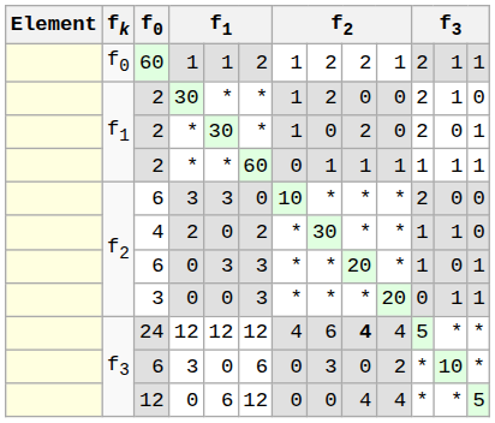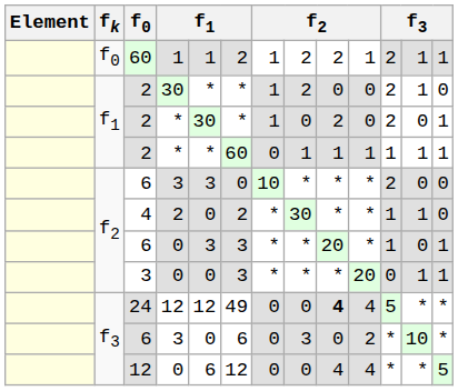 <table class=wikitable>
 <tr>
 <th>Element</th>
 <th>f<sub><em>k</em></sub></th>
 <th>f<sub>0</sub></th>
 <th colspan=3>f<sub>1</sub></th>
 <th colspan=4>f<sub>2</sub></th>
 <th colspan=3>f<sub>3</sub></th>
 </tr>
 <tr align=right>
 <td align=left bgcolor=#ffffe0></td>
 <td rowspan=1>f<sub>0</sub></td>
 <td bgcolor=#e0ffe0>60</td>
 <td bgcolor=#e0e0e0>1</td>
 <td bgcolor=#e0e0e0>1</td>
 <td bgcolor=#e0e0e0>2</td>
 <td bgcolor=#ffffff>1</td>
 <td bgcolor=#ffffff>2</td>
 <td bgcolor=#ffffff>2</td>
 <td bgcolor=#ffffff>1</td>
 <td bgcolor=#e0e0e0>2</td>
 <td bgcolor=#e0e0e0>1</td>
 <td bgcolor=#e0e0e0>1</td>
 </tr>
 <tr align=right>
 <td align=left bgcolor=#ffffe0></td>
 <td rowspan=3>f<sub>1</sub></td>
 <td bgcolor=#e0e0e0>2</td>
 <td bgcolor=#e0ffe0>30</td>
 <td bgcolor=#ffffff>*</td>
 <td bgcolor=#ffffff>*</td>
 <td bgcolor=#e0e0e0>1</td>
 <td bgcolor=#e0e0e0>2</td>
 <td bgcolor=#e0e0e0>0</td>
 <td bgcolor=#e0e0e0>0</td>
 <td bgcolor=#ffffff>2</td>
 <td bgcolor=#ffffff>1</td>
 <td bgcolor=#ffffff>0</td>
 </tr>
 <tr align=right>
 <td align=left bgcolor=#ffffe0></td>
 <td bgcolor=#e0e0e0>2</td>
 <td bgcolor=#ffffff>*</td>
 <td bgcolor=#e0ffe0>30</td>
 <td bgcolor=#ffffff>*</td>
 <td bgcolor=#e0e0e0>1</td>
 <td bgcolor=#e0e0e0>0</td>
 <td bgcolor=#e0e0e0>2</td>
 <td bgcolor=#e0e0e0>0</td>
 <td bgcolor=#ffffff>2</td>
 <td bgcolor=#ffffff>0</td>
 <td bgcolor=#ffffff>1</td>
 </tr>
 <tr align=right>
 <td align=left bgcolor=#ffffe0></td>
 <td bgcolor=#e0e0e0>2</td>
 <td bgcolor=#ffffff>*</td>
 <td bgcolor=#ffffff>*</td>
 <td bgcolor=#e0ffe0>60</td>
 <td bgcolor=#e0e0e0>0</td>
 <td bgcolor=#e0e0e0>1</td>
 <td bgcolor=#e0e0e0>1</td>
 <td bgcolor=#e0e0e0>1</td>
 <td bgcolor=#ffffff>1</td>
 <td bgcolor=#ffffff>1</td>
 <td bgcolor=#ffffff>1</td>
 </tr>
 <tr align=right>
 <td align=left bgcolor=#ffffe0></td>
 <td rowspan=4>f<sub>2</sub></td>
 <td bgcolor=#ffffff>6</td>
 <td bgcolor=#e0e0e0>3</td>
 <td bgcolor=#e0e0e0>3</td>
 <td bgcolor=#e0e0e0>0</td>
 <td bgcolor=#e0ffe0>10</td>
 <td bgcolor=#ffffff>*</td>
 <td bgcolor=#ffffff>*</td>
 <td bgcolor=#ffffff>*</td>
 <td bgcolor=#e0e0e0>2</td>
 <td bgcolor=#e0e0e0>0</td>
 <td bgcolor=#e0e0e0>0</td>
 </tr>
 <tr align=right>
 <td align=left bgcolor=#ffffe0></td>
 <td bgcolor=#ffffff>4</td>
 <td bgcolor=#e0e0e0>2</td>
 <td bgcolor=#e0e0e0>0</td>
 <td bgcolor=#e0e0e0>2</td>
 <td bgcolor=#ffffff>*</td>
 <td bgcolor=#e0ffe0>30</td>
 <td bgcolor=#ffffff>*</td>
 <td bgcolor=#ffffff>*</td>
 <td bgcolor=#e0e0e0>1</td>
 <td bgcolor=#e0e0e0>1</td>
 <td bgcolor=#e0e0e0>0</td>
 </tr>
 <tr align=right>
 <td align=left bgcolor=#ffffe0></td>
 <td bgcolor=#ffffff>6</td>
 <td bgcolor=#e0e0e0>0</td>
 <td bgcolor=#e0e0e0>3</td>
 <td bgcolor=#e0e0e0>3</td>
 <td bgcolor=#ffffff>*</td>
 <td bgcolor=#ffffff>*</td>
 <td bgcolor=#e0ffe0>20</td>
 <td bgcolor=#ffffff>*</td>
 <td bgcolor=#e0e0e0>1</td>
 <td bgcolor=#e0e0e0>0</td>
 <td bgcolor=#e0e0e0>1</td>
 </tr>
 <tr align=right>
 <td align=left bgcolor=#ffffe0></td>
 <td bgcolor=#ffffff>3</td>
 <td bgcolor=#e0e0e0>0</td>
 <td bgcolor=#e0e0e0>0</td>
 <td bgcolor=#e0e0e0>3</td>
 <td bgcolor=#ffffff>*</td>
 <td bgcolor=#ffffff>*</td>
 <td bgcolor=#ffffff>*</td>
 <td bgcolor=#e0ffe0>20</td>
 <td bgcolor=#e0e0e0>0</td>
 <td bgcolor=#e0e0e0>1</td>
 <td bgcolor=#e0e0e0>1</td>
 </tr>
 <tr align=right>
 <td align=left bgcolor=#ffffe0></td>
 <td rowspan=3>f<sub>3</sub></td>
 <td bgcolor=#e0e0e0>24</td>
 <td bgcolor=#ffffff>12</td>
 <td bgcolor=#ffffff>12</td>
-<td bgcolor=#ffffff>12</td>
-<td bgcolor=#e0e0e0>4</td>
-<td bgcolor=#e0e0e0>6</td>
+<td bgcolor=#ffffff>49</td>
+<td bgcolor=#e0e0e0>0</td>
+<td bgcolor=#e0e0e0>0</td>
 <td bgcolor=#e0e0e0><strong>4</strong></td>
 <td bgcolor=#e0e0e0>4</td>
 <td bgcolor=#e0ffe0>5</td>
 <td bgcolor=#ffffff>*</td>
 <td bgcolor=#ffffff>*</td>
 </tr>
 <tr align=right>
 <td align=left bgcolor=#ffffe0></td>
 <td bgcolor=#e0e0e0>6</td>
 <td bgcolor=#ffffff>3</td>
 <td bgcolor=#ffffff>0</td>
 <td bgcolor=#ffffff>6</td>
 <td bgcolor=#e0e0e0>0</td>
 <td bgcolor=#e0e0e0>3</td>
 <td bgcolor=#e0e0e0>0</td>
 <td bgcolor=#e0e0e0>2</td>
 <td bgcolor=#ffffff>*</td>
 <td bgcolor=#e0ffe0>10</td>
 <td bgcolor=#ffffff>*</td>
 </tr>
 <tr align=right>
 <td align=left bgcolor=#ffffe0></td>
 <td bgcolor=#e0e0e0>12</td>
 <td bgcolor=#ffffff>0</td>
 <td bgcolor=#ffffff>6</td>
 <td bgcolor=#ffffff>12</td>
 <td bgcolor=#e0e0e0>0</td>
 <td bgcolor=#e0e0e0>0</td>
 <td bgcolor=#e0e0e0>4</td>
 <td bgcolor=#e0e0e0>4</td>
 <td bgcolor=#ffffff>*</td>
 <td bgcolor=#ffffff>*</td>
 <td bgcolor=#e0ffe0>5</td>
 </tr>
 </table>
